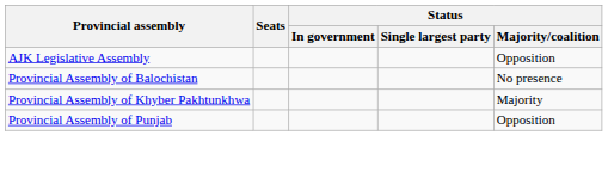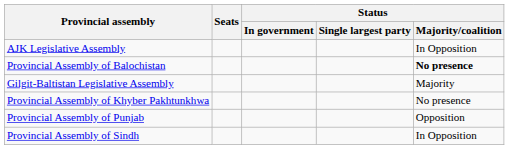 <table class="sortable wikitable">
 <tr style="text-align:center;">
 <th rowspan="2">Provincial assembly</th>
 <th rowspan="2">Seats</th>
 <th colspan="3">Status</th>
 </tr>
 <tr>
 <th>In government</th>
 <th>Single largest party</th>
 <th>Majority/coalition</th>
 </tr>
 <tr>
 <td><a href='#'>AJK Legislative Assembly</a></td>
 <td></td>
 <td></td>
 <td></td>
-<td>Opposition</td>
+<td>In Opposition</td>
 </tr>
 <tr>
 <td><a href='#'>Provincial Assembly of Balochistan</a></td>
 <td></td>
 <td></td>
 <td></td>
-<td>No presence</td>
+<td><strong>No presence</strong></td>
+</tr>
+<tr>
+<td><a href='#'>Gilgit-Baltistan Legislative Assembly</a></td>
+<td></td>
+<td></td>
+<td></td>
+<td>Majority</td>
 </tr>
 <tr>
 <td><a href='#'>Provincial Assembly of Khyber Pakhtunkhwa</a></td>
 <td></td>
 <td></td>
 <td></td>
-<td>Majority</td>
+<td>No presence</td>
 </tr>
 <tr>
 <td><a href='#'>Provincial Assembly of Punjab</a></td>
 <td></td>
 <td></td>
 <td></td>
 <td>Opposition</td>
 </tr>
+<tr>
+<td><a href='#'>Provincial Assembly of Sindh</a></td>
+<td></td>
+<td></td>
+<td></td>
+<td>In Opposition</td>
+</tr>
 </table>
